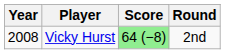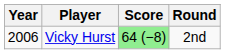 <table class="wikitable">
 <tr>
 <th>Year</th>
 <th>Player</th>
 <th>Score</th>
 <th>Round</th>
 </tr>
 <tr>
-<td>2008</td>
+<td>2006</td>
 <td><a href='#'>Vicky Hurst</a></td>
 <td style="background: lightgreen;">64 (−8)</td>
 <td align=center>2nd</td>
 </tr>
 </table>
